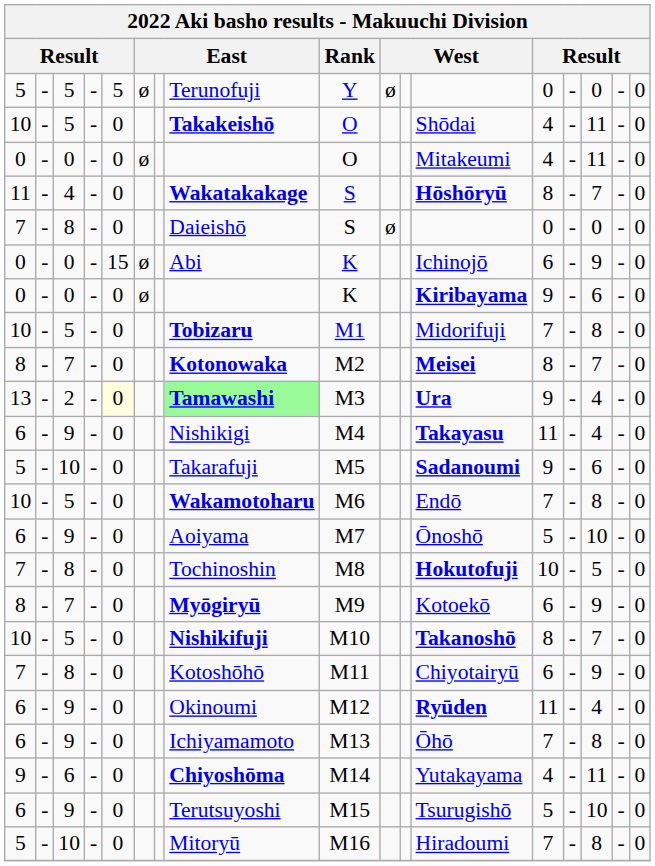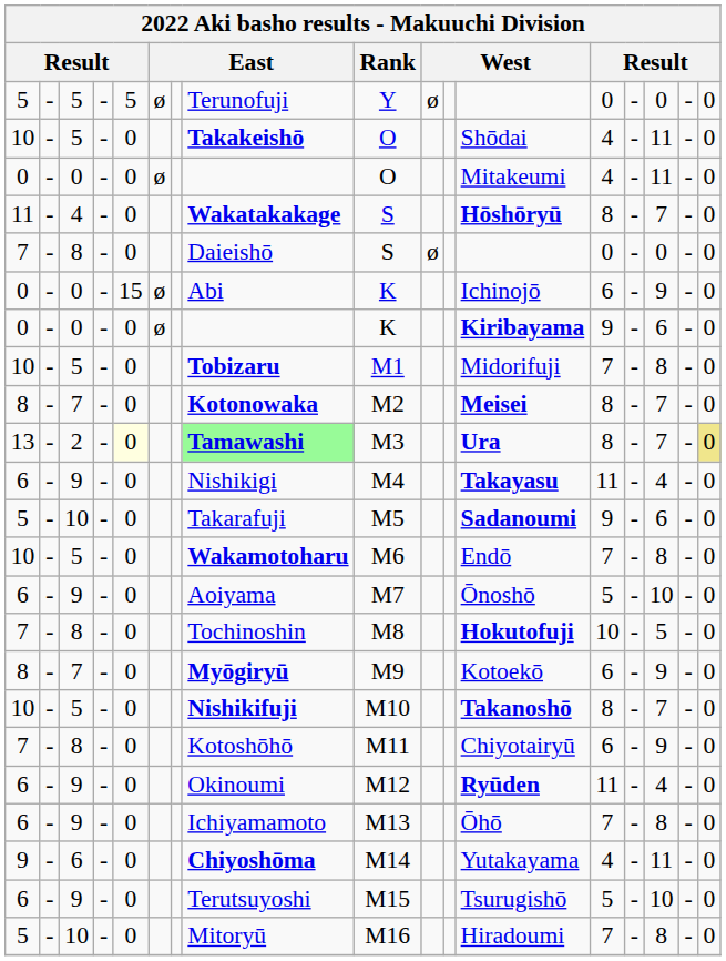 <table class="wikitable" style="text-align:center">
 <tr>
 <th colspan="17">2022 Aki basho results - Makuuchi Division</th>
 </tr>
 <tr>
 <th colspan="5">Result</th>
 <th colspan="3">East</th>
 <th>Rank</th>
 <th colspan="3">West</th>
 <th colspan="5">Result</th>
 </tr>
 <tr>
 <td>5</td>
 <td>-</td>
 <td>5</td>
 <td>-</td>
 <td>5</td>
 <td>ø</td>
 <td></td>
 <td style="text-align:left;"><a href='#'>Terunofuji</a></td>
 <td><a href='#'>Y</a></td>
 <td>ø</td>
 <td></td>
 <td></td>
 <td>0</td>
 <td>-</td>
 <td>0</td>
 <td>-</td>
 <td>0</td>
 </tr>
 <tr>
 <td>10</td>
 <td>-</td>
 <td>5</td>
 <td>-</td>
 <td>0</td>
 <td></td>
 <td></td>
 <td style="text-align:left;"><strong><a href='#'>Takakeishō</a></strong></td>
 <td><a href='#'>O</a></td>
 <td></td>
 <td></td>
 <td style="text-align:left"><a href='#'>Shōdai</a></td>
 <td>4</td>
 <td>-</td>
 <td>11</td>
 <td>-</td>
 <td>0</td>
 </tr>
 <tr>
 <td>0</td>
 <td>-</td>
 <td>0</td>
 <td>-</td>
 <td>0</td>
 <td>ø</td>
 <td></td>
 <td></td>
 <td>O</td>
 <td></td>
 <td></td>
 <td style="text-align:left;"><a href='#'>Mitakeumi</a></td>
 <td>4</td>
 <td>-</td>
 <td>11</td>
 <td>-</td>
 <td>0</td>
 </tr>
 <tr>
 <td>11</td>
 <td>-</td>
 <td>4</td>
 <td>-</td>
 <td>0</td>
 <td></td>
 <td></td>
 <td style="text-align:left;"><strong><a href='#'>Wakatakakage</a></strong></td>
 <td><a href='#'>S</a></td>
 <td></td>
 <td></td>
 <td style="text-align:left;"><strong><a href='#'>Hōshōryū</a></strong></td>
 <td>8</td>
 <td>-</td>
 <td>7</td>
 <td>-</td>
 <td>0</td>
 </tr>
 <tr>
 <td>7</td>
 <td>-</td>
 <td>8</td>
 <td>-</td>
 <td>0</td>
 <td></td>
 <td></td>
 <td style="text-align:left;"><a href='#'>Daieishō</a></td>
 <td>S</td>
 <td>ø</td>
 <td></td>
 <td></td>
 <td>0</td>
 <td>-</td>
 <td>0</td>
 <td>-</td>
 <td>0</td>
 </tr>
 <tr>
 <td>0</td>
 <td>-</td>
 <td>0</td>
 <td>-</td>
 <td>15</td>
 <td>ø</td>
 <td></td>
 <td style="text-align:left;"><a href='#'>Abi</a></td>
 <td><a href='#'>K</a></td>
 <td></td>
 <td></td>
 <td style="text-align:left;"><a href='#'>Ichinojō</a></td>
 <td>6</td>
 <td>-</td>
 <td>9</td>
 <td>-</td>
 <td>0</td>
 </tr>
 <tr>
 <td>0</td>
 <td>-</td>
 <td>0</td>
 <td>-</td>
 <td>0</td>
 <td>ø</td>
 <td></td>
 <td></td>
 <td>K</td>
 <td></td>
 <td></td>
 <td style="text-align:left;"><strong><a href='#'>Kiribayama</a></strong></td>
 <td>9</td>
 <td>-</td>
 <td>6</td>
 <td>-</td>
 <td>0</td>
 </tr>
 <tr>
 <td>10</td>
 <td>-</td>
 <td>5</td>
 <td>-</td>
 <td>0</td>
 <td></td>
 <td></td>
 <td style="text-align:left;"><strong><a href='#'>Tobizaru</a></strong></td>
 <td><a href='#'>M1</a></td>
 <td></td>
 <td></td>
 <td style="text-align:left;"><a href='#'>Midorifuji</a></td>
 <td>7</td>
 <td>-</td>
 <td>8</td>
 <td>-</td>
 <td>0</td>
 </tr>
 <tr>
 <td>8</td>
 <td>-</td>
 <td>7</td>
 <td>-</td>
 <td>0</td>
 <td></td>
 <td></td>
 <td style="text-align:left;"><strong><a href='#'>Kotonowaka</a></strong></td>
 <td>M2</td>
 <td></td>
 <td></td>
 <td style="text-align:left;"><strong><a href='#'>Meisei</a></strong></td>
 <td>8</td>
 <td>-</td>
 <td>7</td>
 <td>-</td>
 <td>0</td>
 </tr>
 <tr>
 <td>13</td>
 <td>-</td>
 <td>2</td>
 <td>-</td>
 <td style="background: lightyellow;">0</td>
 <td></td>
 <td></td>
 <td style="text-align:left; background:palegreen;"><strong><a href='#'>Tamawashi</a></strong></td>
 <td>M3</td>
 <td></td>
 <td></td>
 <td style="text-align:left;"><strong><a href='#'>Ura</a></strong></td>
-<td>9</td>
+<td>8</td>
 <td>-</td>
-<td>4</td>
+<td>7</td>
 <td>-</td>
-<td>0</td>
+<td style="background: khaki;">0</td>
 </tr>
 <tr>
 <td>6</td>
 <td>-</td>
 <td>9</td>
 <td>-</td>
 <td>0</td>
 <td></td>
 <td></td>
 <td style="text-align:left;"><a href='#'>Nishikigi</a></td>
 <td>M4</td>
 <td></td>
 <td></td>
 <td style="text-align:left;"><strong><a href='#'>Takayasu</a></strong></td>
 <td>11</td>
 <td>-</td>
 <td>4</td>
 <td>-</td>
 <td>0</td>
 </tr>
 <tr>
 <td>5</td>
 <td>-</td>
 <td>10</td>
 <td>-</td>
 <td>0</td>
 <td></td>
 <td></td>
 <td style="text-align:left;"><a href='#'>Takarafuji</a></td>
 <td>M5</td>
 <td></td>
 <td></td>
 <td style="text-align:left;"><strong><a href='#'>Sadanoumi</a></strong></td>
 <td>9</td>
 <td>-</td>
 <td>6</td>
 <td>-</td>
 <td>0</td>
 </tr>
 <tr>
 <td>10</td>
 <td>-</td>
 <td>5</td>
 <td>-</td>
 <td>0</td>
 <td></td>
 <td></td>
 <td style="text-align:left;"><strong><a href='#'>Wakamotoharu</a></strong></td>
 <td>M6</td>
 <td></td>
 <td></td>
 <td style="text-align:left;"><a href='#'>Endō</a></td>
 <td>7</td>
 <td>-</td>
 <td>8</td>
 <td>-</td>
 <td>0</td>
 </tr>
 <tr>
 <td>6</td>
 <td>-</td>
 <td>9</td>
 <td>-</td>
 <td>0</td>
 <td></td>
 <td></td>
 <td style="text-align:left;"><a href='#'>Aoiyama</a></td>
 <td>M7</td>
 <td></td>
 <td></td>
 <td style="text-align:left;"><a href='#'>Ōnoshō</a></td>
 <td>5</td>
 <td>-</td>
 <td>10</td>
 <td>-</td>
 <td>0</td>
 </tr>
 <tr>
 <td>7</td>
 <td>-</td>
 <td>8</td>
 <td>-</td>
 <td>0</td>
 <td></td>
 <td></td>
 <td style="text-align:left;"><a href='#'>Tochinoshin</a></td>
 <td>M8</td>
 <td></td>
 <td></td>
 <td style="text-align:left;"><strong><a href='#'>Hokutofuji</a></strong></td>
 <td>10</td>
 <td>-</td>
 <td>5</td>
 <td>-</td>
 <td>0</td>
 </tr>
 <tr>
 <td>8</td>
 <td>-</td>
 <td>7</td>
 <td>-</td>
 <td>0</td>
 <td></td>
 <td></td>
 <td style="text-align:left;"><strong><a href='#'>Myōgiryū</a></strong></td>
 <td>M9</td>
 <td></td>
 <td></td>
 <td style="text-align:left;"><a href='#'>Kotoekō</a></td>
 <td>6</td>
 <td>-</td>
 <td>9</td>
 <td>-</td>
 <td>0</td>
 </tr>
 <tr>
 <td>10</td>
 <td>-</td>
 <td>5</td>
 <td>-</td>
 <td>0</td>
 <td></td>
 <td></td>
 <td style="text-align:left;"><strong><a href='#'>Nishikifuji</a></strong></td>
 <td>M10</td>
 <td></td>
 <td></td>
 <td style="text-align:left;"><strong><a href='#'>Takanoshō</a></strong></td>
 <td>8</td>
 <td>-</td>
 <td>7</td>
 <td>-</td>
 <td>0</td>
 </tr>
 <tr>
 <td>7</td>
 <td>-</td>
 <td>8</td>
 <td>-</td>
 <td>0</td>
 <td></td>
 <td></td>
 <td style="text-align:left;"><a href='#'>Kotoshōhō</a></td>
 <td>M11</td>
 <td></td>
 <td></td>
 <td style="text-align:left;"><a href='#'>Chiyotairyū</a></td>
 <td>6</td>
 <td>-</td>
 <td>9</td>
 <td>-</td>
 <td>0</td>
 </tr>
 <tr>
 <td>6</td>
 <td>-</td>
 <td>9</td>
 <td>-</td>
 <td>0</td>
 <td></td>
 <td></td>
 <td style="text-align:left;"><a href='#'>Okinoumi</a></td>
 <td>M12</td>
 <td></td>
 <td></td>
 <td style="text-align:left;"><strong><a href='#'>Ryūden</a></strong></td>
 <td>11</td>
 <td>-</td>
 <td>4</td>
 <td>-</td>
 <td>0</td>
 </tr>
 <tr>
 <td>6</td>
 <td>-</td>
 <td>9</td>
 <td>-</td>
 <td>0</td>
 <td></td>
 <td></td>
 <td style="text-align:left;"><a href='#'>Ichiyamamoto</a></td>
 <td>M13</td>
 <td></td>
 <td></td>
 <td style="text-align:left;"><a href='#'>Ōhō</a></td>
 <td>7</td>
 <td>-</td>
 <td>8</td>
 <td>-</td>
 <td>0</td>
 </tr>
 <tr>
 <td>9</td>
 <td>-</td>
 <td>6</td>
 <td>-</td>
 <td>0</td>
 <td></td>
 <td></td>
 <td style="text-align:left;"><strong><a href='#'>Chiyoshōma</a></strong></td>
 <td>M14</td>
 <td></td>
 <td></td>
 <td style="text-align:left;"><a href='#'>Yutakayama</a></td>
 <td>4</td>
 <td>-</td>
 <td>11</td>
 <td>-</td>
 <td>0</td>
 </tr>
 <tr>
 <td>6</td>
 <td>-</td>
 <td>9</td>
 <td>-</td>
 <td>0</td>
 <td></td>
 <td></td>
 <td style="text-align:left;"><a href='#'>Terutsuyoshi</a></td>
 <td>M15</td>
 <td></td>
 <td></td>
 <td style="text-align:left;"><a href='#'>Tsurugishō</a></td>
 <td>5</td>
 <td>-</td>
 <td>10</td>
 <td>-</td>
 <td>0</td>
 </tr>
 <tr>
 <td>5</td>
 <td>-</td>
 <td>10</td>
 <td>-</td>
 <td>0</td>
 <td></td>
 <td></td>
 <td style="text-align:left;"><a href='#'>Mitoryū</a></td>
 <td>M16</td>
 <td></td>
 <td></td>
 <td style="text-align:left;"><a href='#'>Hiradoumi</a></td>
 <td>7</td>
 <td>-</td>
 <td>8</td>
 <td>-</td>
 <td>0</td>
 </tr>
 <tr>
 </tr>
 </table>
